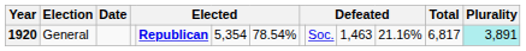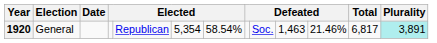 <table class=wikitable>
 <tr>
 <th>Year</th>
 <th>Election</th>
 <th>Date</th>
 <th ! colspan="4">Elected</th>
 <th ! colspan="4">Defeated</th>
 <th>Total</th>
 <th>Plurality</th>
 </tr>
 <tr>
 <th valign="top">1920</th>
 <td valign="top">General</td>
 <td valign="top"></td>
 <td valign="top"></td>
-<td valign="top" ><strong><a href='#'>Republican</a></strong></td>
+<td valign="top" ><a href='#'>Republican</a></td>
 <td valign="top" align="right">5,354</td>
-<td valign="top" align="right">78.54%</td>
+<td valign="top" align="right">58.54%</td>
 <td valign="top"></td>
 <td valign="top" ><a href='#'>Soc.</a></td>
 <td valign="top" align="right">1,463</td>
-<td valign="top" align="right">21.16%</td>
+<td valign="top" align="right">21.46%</td>
 <td valign="top" align="right">6,817</td>
 <td valign="top" align="right" style="background: paleturquoise;">3,891</td>
 </tr>
 </table>
